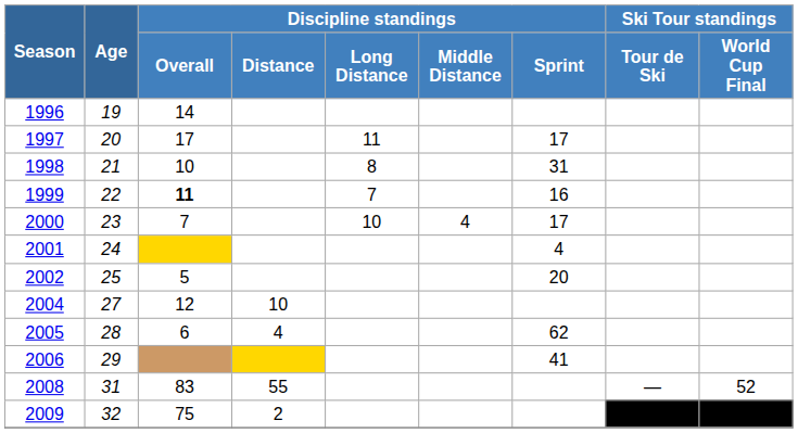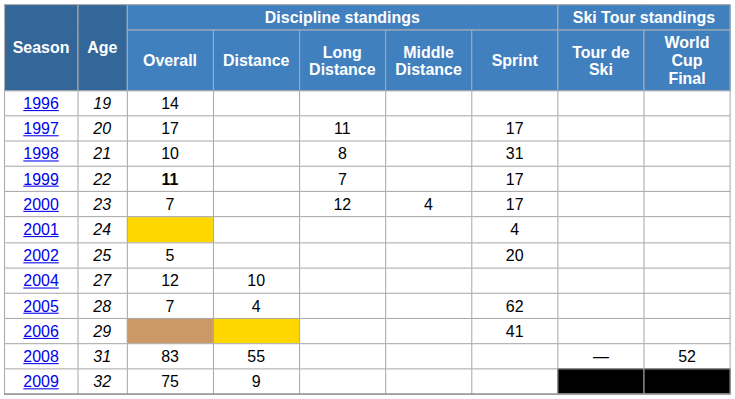 <table class="wikitable" style="font-size:95%; text-align:center; border:grey solid 1px; border-collapse:collapse; background:#ffffff;">
 <tr>
 <th style="background-color:#369; color:white; width:60px;" rowspan="2"> Season </th>
 <th style="background-color:#369; color:white; width:40px;" rowspan="2"> Age </th>
 <th style="background-color:#4180be; color:white;" colspan="5">Discipline standings</th>
 <th style="background-color:#4180be; color:white;" colspan="2">Ski Tour standings</th>
 </tr>
 <tr>
 <th style="background-color:#4180be; color:white; width:75px;">Overall</th>
 <th style="background-color:#4180be; color:white; width:75px;">Distance</th>
 <th style="background-color:#4180be; color:white; width:75px;">Long Distance</th>
 <th style="background-color:#4180be; color:white; width:75px;">Middle Distance</th>
 <th style="background-color:#4180be; color:white; width:75px;">Sprint</th>
 <th style="background-color:#4180be; color:white; width:75px;">Tour de<br>Ski</th>
 <th style="background-color:#4180be; color:white; width:75px;">World Cup<br>Final</th>
 </tr>
 <tr>
 <td><a href='#'>1996</a></td>
 <td><em>19</em></td>
 <td>14</td>
 <td></td>
 <td></td>
 <td></td>
 <td></td>
 <td></td>
 <td></td>
 </tr>
 <tr>
 <td><a href='#'>1997</a></td>
 <td><em>20</em></td>
 <td>17</td>
 <td></td>
 <td>11</td>
 <td></td>
 <td>17</td>
 <td></td>
 <td></td>
 </tr>
 <tr>
 <td><a href='#'>1998</a></td>
 <td><em>21</em></td>
 <td>10</td>
 <td></td>
 <td>8</td>
 <td></td>
 <td>31</td>
 <td></td>
 <td></td>
 </tr>
 <tr>
 <td><a href='#'>1999</a></td>
 <td><em>22</em></td>
 <td><strong>11</strong></td>
 <td></td>
 <td>7</td>
 <td></td>
-<td>16</td>
+<td>17</td>
 <td></td>
 <td></td>
 </tr>
 <tr>
 <td><a href='#'>2000</a></td>
 <td><em>23</em></td>
 <td>7</td>
 <td></td>
-<td>10</td>
+<td>12</td>
 <td>4</td>
 <td>17</td>
 <td></td>
 <td></td>
 </tr>
 <tr>
 <td><a href='#'>2001</a></td>
 <td><em>24</em></td>
 <td style="background:gold;"></td>
 <td></td>
 <td></td>
 <td></td>
 <td>4</td>
 <td></td>
 <td></td>
 </tr>
 <tr>
 <td><a href='#'>2002</a></td>
 <td><em>25</em></td>
 <td>5</td>
 <td></td>
 <td></td>
 <td></td>
 <td>20</td>
 <td></td>
 <td></td>
 </tr>
 <tr>
 <td><a href='#'>2004</a></td>
 <td><em>27</em></td>
 <td>12</td>
 <td>10</td>
 <td></td>
 <td></td>
 <td></td>
 <td></td>
 <td></td>
 </tr>
 <tr>
 <td><a href='#'>2005</a></td>
 <td><em>28</em></td>
-<td>6</td>
+<td>7</td>
 <td>4</td>
 <td></td>
 <td></td>
 <td>62</td>
 <td></td>
 <td></td>
 </tr>
 <tr>
 <td><a href='#'>2006</a></td>
 <td><em>29</em></td>
 <td style="background:#c96;"></td>
 <td style="background:gold;"></td>
 <td></td>
 <td></td>
 <td>41</td>
 <td></td>
 <td></td>
 </tr>
 <tr>
 <td><a href='#'>2008</a></td>
 <td><em>31</em></td>
 <td>83</td>
 <td>55</td>
 <td></td>
 <td></td>
 <td></td>
 <td>—</td>
 <td>52</td>
 </tr>
 <tr>
 <td><a href='#'>2009</a></td>
 <td><em>32</em></td>
 <td>75</td>
-<td>2</td>
+<td>9</td>
 <td></td>
 <td></td>
 <td></td>
 <td style="background:#000000; color:white"></td>
 <td style="background:#000000; color:white"></td>
 </tr>
 <tr>
 </tr>
 </table>
